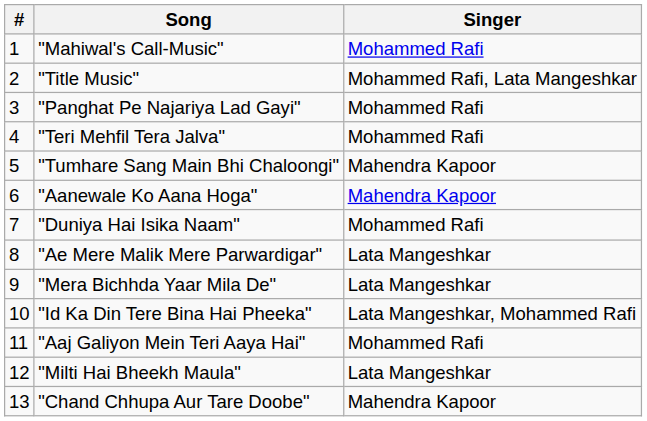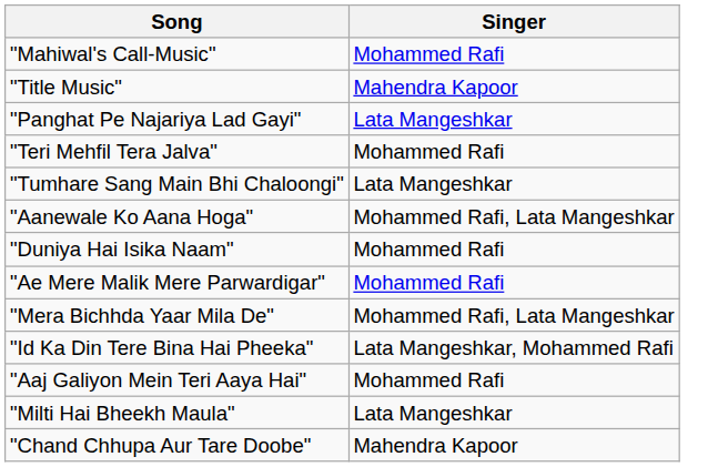 <table class="wikitable" style="font-size:95%;">
 <tr>
-<th>#</th>
 <th>Song</th>
 <th>Singer</th>
 </tr>
 <tr>
-<td>1</td>
 <td>"Mahiwal's Call-Music"</td>
 <td><a href='#'>Mohammed Rafi</a></td>
 </tr>
 <tr>
-<td>2</td>
 <td>"Title Music"</td>
-<td>Mohammed Rafi, Lata Mangeshkar</td>
+<td><a href='#'>Mahendra Kapoor</a></td>
 </tr>
 <tr>
-<td>3</td>
 <td>"Panghat Pe Najariya Lad Gayi"</td>
-<td>Mohammed Rafi</td>
+<td><a href='#'>Lata Mangeshkar</a></td>
 </tr>
 <tr>
-<td>4</td>
 <td>"Teri Mehfil Tera Jalva"</td>
 <td>Mohammed Rafi</td>
 </tr>
 <tr>
-<td>5</td>
 <td>"Tumhare Sang Main Bhi Chaloongi"</td>
-<td>Mahendra Kapoor</td>
+<td>Lata Mangeshkar</td>
 </tr>
 <tr>
-<td>6</td>
 <td>"Aanewale Ko Aana Hoga"</td>
-<td><a href='#'>Mahendra Kapoor</a></td>
+<td>Mohammed Rafi, Lata Mangeshkar</td>
 </tr>
 <tr>
-<td>7</td>
 <td>"Duniya Hai Isika Naam"</td>
 <td>Mohammed Rafi</td>
 </tr>
 <tr>
-<td>8</td>
 <td>"Ae Mere Malik Mere Parwardigar"</td>
-<td>Lata Mangeshkar</td>
+<td><a href='#'>Mohammed Rafi</a></td>
 </tr>
 <tr>
-<td>9</td>
 <td>"Mera Bichhda Yaar Mila De"</td>
-<td>Lata Mangeshkar</td>
+<td>Mohammed Rafi, Lata Mangeshkar</td>
 </tr>
 <tr>
-<td>10</td>
 <td>"Id Ka Din Tere Bina Hai Pheeka"</td>
 <td>Lata Mangeshkar, Mohammed Rafi</td>
 </tr>
 <tr>
-<td>11</td>
 <td>"Aaj Galiyon Mein Teri Aaya Hai"</td>
 <td>Mohammed Rafi</td>
 </tr>
 <tr>
-<td>12</td>
 <td>"Milti Hai Bheekh Maula"</td>
 <td>Lata Mangeshkar</td>
 </tr>
 <tr>
-<td>13</td>
 <td>"Chand Chhupa Aur Tare Doobe"</td>
 <td>Mahendra Kapoor</td>
 </tr>
 </table>
